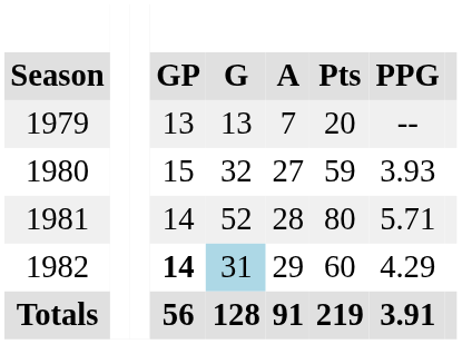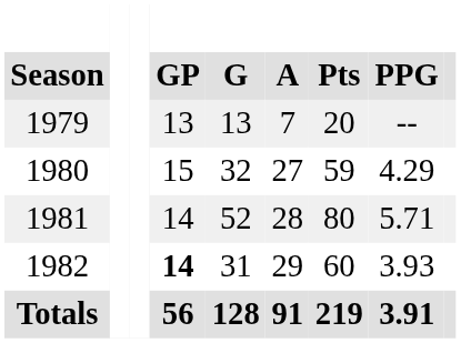 <table BORDER="0" CELLPADDING="3" CELLSPACING="0">
 <tr ALIGN="center" bgcolor="#e0e0e0">
 <th colspan="1" bgcolor="#ffffff"> </th>
 <th rowspan="99" bgcolor="#ffffff"> </th>
 <th rowspan="99" bgcolor="#ffffff"> </th>
 </tr>
 <tr ALIGN="center" bgcolor="#e0e0e0">
 <th>Season</th>
 <th>GP</th>
 <th>G</th>
 <th>A</th>
 <th>Pts</th>
 <th>PPG</th>
 <th></th>
 </tr>
 <tr ALIGN="center" bgcolor="#f0f0f0">
 <td>1979</td>
 <td>13</td>
 <td>13</td>
 <td>7</td>
 <td>20</td>
 <td>--</td>
 <td></td>
 </tr>
 <tr ALIGN="center">
 <td>1980</td>
 <td>15</td>
 <td>32</td>
 <td>27</td>
 <td>59</td>
-<td>3.93</td>
+<td>4.29</td>
 <td></td>
 </tr>
 <tr ALIGN="center" bgcolor="#f0f0f0">
 <td>1981</td>
 <td>14</td>
 <td>52</td>
 <td>28</td>
 <td>80</td>
 <td>5.71</td>
 <td></td>
 </tr>
 <tr ALIGN="center">
 <td>1982</td>
 <td><strong>14</strong></td>
-<td style="background: lightblue;">31</td>
+<td>31</td>
 <td>29</td>
 <td>60</td>
-<td>4.29</td>
+<td>3.93</td>
 <td></td>
 </tr>
 <tr ALIGN="center"  bgcolor="#e0e0e0">
 <th colspan="1.5">Totals</th>
 <th>56</th>
 <th>128</th>
 <th>91</th>
 <th>219</th>
 <th>3.91</th>
 <th></th>
 </tr>
 </table>
